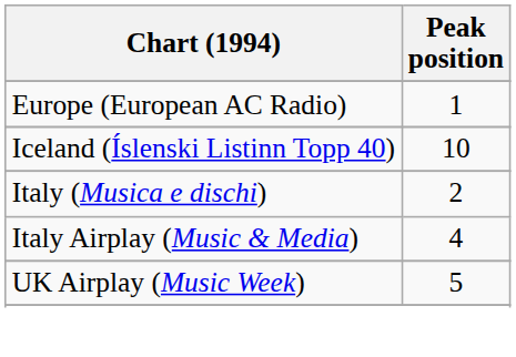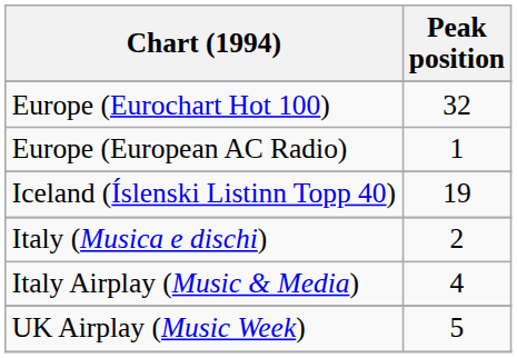 <table class="wikitable sortable">
 <tr>
 <th>Chart (1994)</th>
 <th>Peak<br>position</th>
 </tr>
 <tr>
 </tr>
 <tr>
 </tr>
 <tr>
 </tr>
 <tr>
 </tr>
 <tr>
+<td>Europe (<a href='#'>Eurochart Hot 100</a>)</td>
+<td align="center">32</td>
+</tr>
+<tr>
 <td>Europe (European AC Radio)</td>
 <td align="center">1</td>
 </tr>
 <tr>
 </tr>
 <tr>
 </tr>
 <tr>
 <td>Iceland (<a href='#'>Íslenski Listinn Topp 40</a>)</td>
-<td align="center">10</td>
+<td align="center">19</td>
 </tr>
 <tr>
 </tr>
 <tr>
 <td>Italy (<em><a href='#'>Musica e dischi</a></em>)</td>
 <td align="center">2</td>
 </tr>
 <tr>
 <td>Italy Airplay (<em><a href='#'>Music & Media</a></em>)</td>
 <td align="center">4</td>
 </tr>
 <tr>
 </tr>
 <tr>
 </tr>
 <tr>
 </tr>
 <tr>
 </tr>
 <tr>
 </tr>
 <tr>
 </tr>
 <tr>
 <td>UK Airplay (<em><a href='#'>Music Week</a></em>)</td>
 <td align="center">5</td>
 </tr>
 <tr>
 </tr>
 <tr>
 </tr>
 <tr>
 </tr>
 <tr>
 </tr>
 <tr>
 </tr>
 </table>
